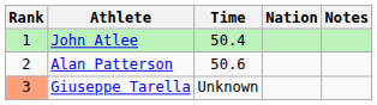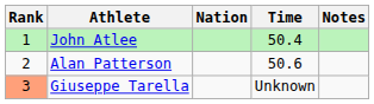 <table class="wikitable sortable" style="text-align:center">
 <tr>
 <th>Rank</th>
 <th>Athlete</th>
+<th>Nation</th>
 <th>Time</th>
-<th>Nation</th>
 <th>Notes</th>
 </tr>
 <tr bgcolor=bbf3bb>
 <td>1</td>
 <td align=left data-sort-value="Atlee, John"><a href='#'>John Atlee</a></td>
+<td align=left></td>
 <td>50.4</td>
-<td align=left></td>
 <td></td>
 </tr>
 <tr>
 <td>2</td>
 <td align=left data-sort-value="Patterson, Alan"><a href='#'>Alan Patterson</a></td>
+<td align=left></td>
 <td>50.6</td>
-<td align=left></td>
 <td></td>
 </tr>
 <tr>
 <td style="background: lightsalmon;">3</td>
 <td align=left data-sort-value="Tarella, Giuseppe"><a href='#'>Giuseppe Tarella</a></td>
+<td align=left></td>
 <td>Unknown</td>
-<td align=left></td>
 <td></td>
 </tr>
 </table>
